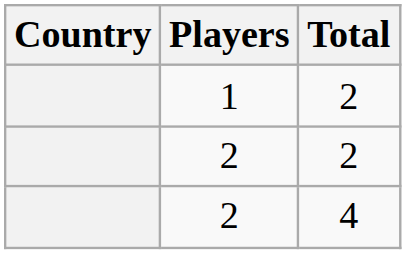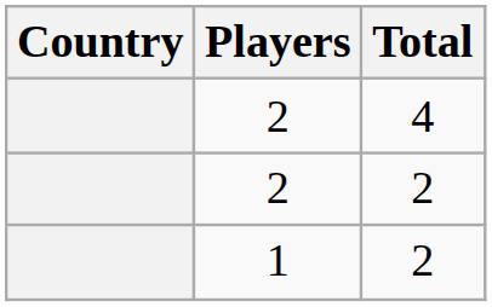 <table class="sortable wikitable plainrowheaders" style="text-align:center;">
 <tr>
 <th scope="col">Country</th>
 <th scope="col">Players</th>
 <th scope="col">Total</th>
 </tr>
 <tr>
 <th scope="row"></th>
-<td>1</td>
 <td>2</td>
+<td>4</td>
 </tr>
 <tr>
 <th scope="row"></th>
 <td>2</td>
 <td>2</td>
 </tr>
 <tr>
 <th scope="row"></th>
+<td>1</td>
 <td>2</td>
-<td>4</td>
 </tr>
 </table>
